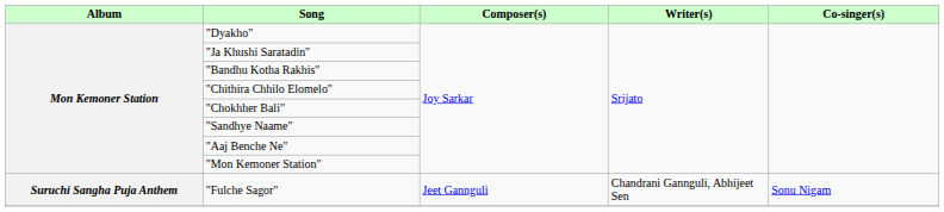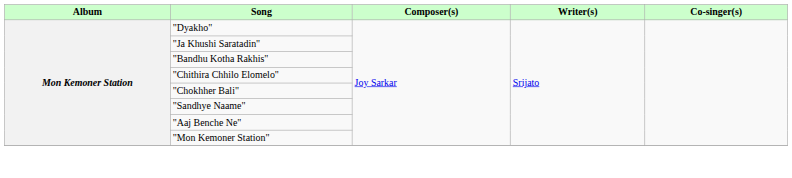 <table class="wikitable plainrowheaders" width="100%" textcolor:#000;">
 <tr style="background:#cfc; text-align:center;">
 <td scope="col" width=21%><strong>Album</strong></td>
 <td scope="col" width=23%><strong>Song</strong></td>
 <td scope="col" width=20%><strong>Composer(s)</strong></td>
 <td scope="col" width=17%><strong>Writer(s)</strong></td>
 <td scope="col" width=18%><strong>Co-singer(s)</strong></td>
 </tr>
 <tr>
 <th scope="row" rowspan="8"><em>Mon Kemoner Station</em></th>
 <td>"Dyakho"</td>
 <td rowspan="8"><a href='#'>Joy Sarkar</a></td>
 <td rowspan="8"><a href='#'>Srijato</a></td>
 <td rowspan="8"></td>
 </tr>
 <tr>
 <td>"Ja Khushi Saratadin"</td>
 </tr>
 <tr>
 <td>"Bandhu Kotha Rakhis"</td>
 </tr>
 <tr>
 <td>"Chithira Chhilo Elomelo"</td>
 </tr>
 <tr>
 <td>"Chokhher Bali"</td>
 </tr>
 <tr>
 <td>"Sandhye Naame"</td>
 </tr>
 <tr>
 <td>"Aaj Benche Ne"</td>
 </tr>
 <tr>
 <td>"Mon Kemoner Station"</td>
 </tr>
 <tr>
-<th scope="row"><em>Suruchi Sangha Puja Anthem</em></th>
-<td>"Fulche Sagor"</td>
-<td><a href='#'>Jeet Gannguli</a></td>
-<td>Chandrani Gannguli, Abhijeet Sen</td>
-<td><a href='#'>Sonu Nigam</a></td>
-</tr>
-<tr>
 </tr>
 </table>
